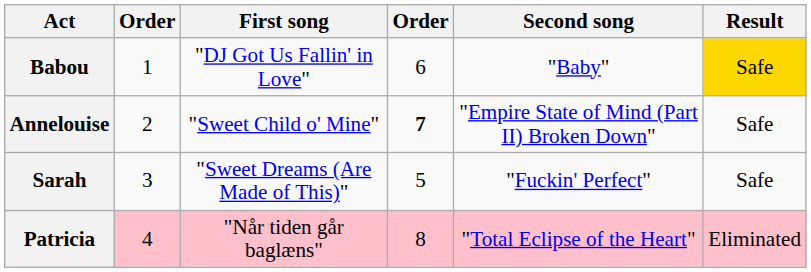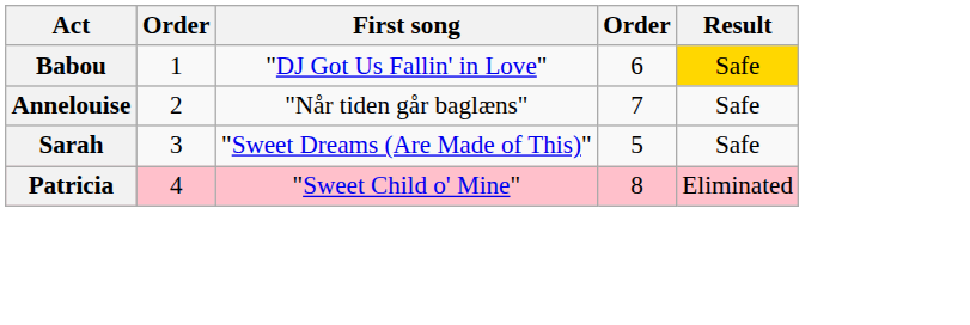 <table class="wikitable plainrowheaders" style="text-align:center;">
 <tr>
 <th>Act</th>
 <th>Order</th>
 <th>First song</th>
 <th>Order</th>
-<th>Second song</th>
 <th>Result</th>
 </tr>
 <tr>
 <th scope=row>Babou</th>
 <td>1</td>
 <td>"<a href='#'>DJ Got Us Fallin' in Love</a>"</td>
 <td>6</td>
-<td>"<a href='#'>Baby</a>"</td>
 <td style="background: gold;">Safe</td>
 </tr>
 <tr>
 <th scope=row>Annelouise</th>
 <td>2</td>
-<td>"<a href='#'>Sweet Child o' Mine</a>"</td>
-<td><strong>7</strong></td>
-<td>"<a href='#'>Empire State of Mind (Part II) Broken Down</a>"</td>
+<td>"Når tiden går baglæns"</td>
+<td>7</td>
 <td>Safe</td>
 </tr>
 <tr>
 <th scope=row>Sarah</th>
 <td>3</td>
 <td>"<a href='#'>Sweet Dreams (Are Made of This)</a>"</td>
 <td>5</td>
-<td>"<a href='#'>Fuckin' Perfect</a>"</td>
 <td>Safe</td>
 </tr>
 <tr style="background:pink;">
 <th scope=row>Patricia</th>
 <td>4</td>
-<td>"Når tiden går baglæns"</td>
+<td>"<a href='#'>Sweet Child o' Mine</a>"</td>
 <td>8</td>
-<td>"<a href='#'>Total Eclipse of the Heart</a>"</td>
 <td>Eliminated</td>
 </tr>
 </table>
